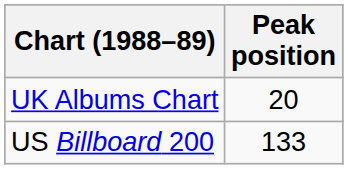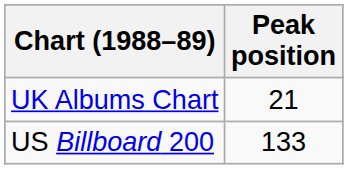 <table class="wikitable">
 <tr>
 <th>Chart (1988–89)</th>
 <th>Peak<br>position</th>
 </tr>
 <tr>
 <td><a href='#'>UK Albums Chart</a></td>
-<td style="text-align:center;">20</td>
+<td style="text-align:center;">21</td>
 </tr>
 <tr>
 <td>US <a href='#'><em>Billboard</em> 200</a></td>
 <td style="text-align:center;">133</td>
 </tr>
 </table>
